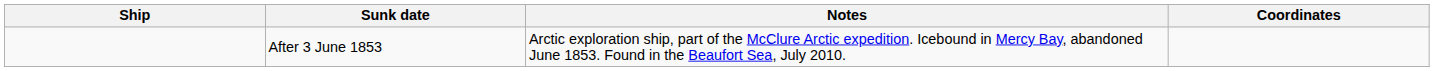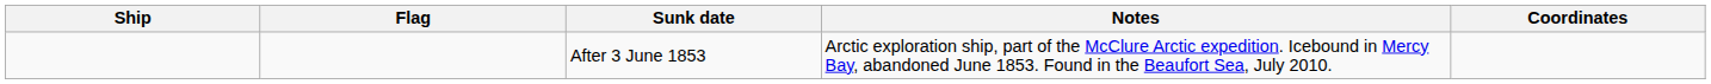 <table class=wikitable | style = "width:100%">
 <tr>
 <th style="width:15%">Ship</th>
+<th style="width:18%">Flag</th>
 <th style="width:15%">Sunk date</th>
 <th style="width:37%">Notes</th>
 <th style="width:15%">Coordinates</th>
 </tr>
 <tr>
 <td></td>
+<td></td>
 <td>After 3 June 1853</td>
 <td>Arctic exploration ship, part of the <a href='#'>McClure Arctic expedition</a>. Icebound in <a href='#'>Mercy Bay</a>, abandoned June 1853. Found in the <a href='#'>Beaufort Sea</a>, July 2010.</td>
 <td></td>
 </tr>
 </table>
